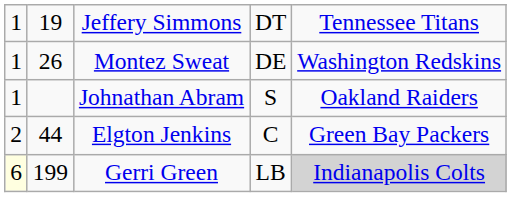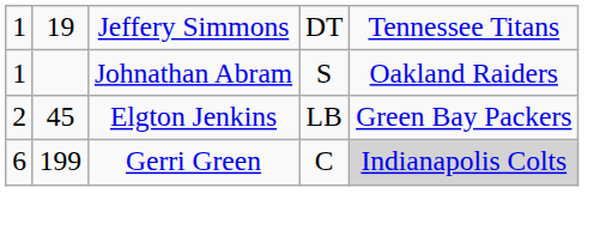 <table class="wikitable" style="text-align:center">
 <tr>
 <td>1</td>
 <td>19</td>
 <td><a href='#'>Jeffery Simmons</a></td>
 <td>DT</td>
 <td><a href='#'>Tennessee Titans</a></td>
 </tr>
 <tr>
 <td>1</td>
-<td>26</td>
-<td><a href='#'>Montez Sweat</a></td>
-<td>DE</td>
-<td><a href='#'>Washington Redskins</a></td>
-</tr>
-<tr>
-<td>1</td>
 <td></td>
 <td><a href='#'>Johnathan Abram</a></td>
 <td>S</td>
 <td><a href='#'>Oakland Raiders</a></td>
 </tr>
 <tr>
 <td>2</td>
-<td>44</td>
+<td>45</td>
 <td><a href='#'>Elgton Jenkins</a></td>
-<td>C</td>
+<td>LB</td>
 <td><a href='#'>Green Bay Packers</a></td>
 </tr>
 <tr>
-<td style="background: lightyellow;">6</td>
+<td>6</td>
 <td>199</td>
 <td><a href='#'>Gerri Green</a></td>
-<td>LB</td>
+<td>C</td>
 <td style="background: lightgrey;"><a href='#'>Indianapolis Colts</a></td>
 </tr>
 </table>
